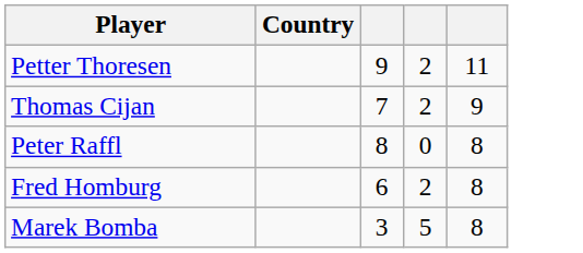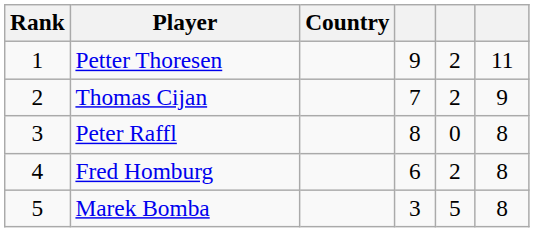 <table class="wikitable sortable" style="text-align: center;">
 <tr>
+<th width=30>Rank</th>
 <th width=150>Player</th>
 <th>Country</th>
 <th width=20></th>
 <th width=20></th>
 <th width=30></th>
 </tr>
 <tr>
+<td>1</td>
 <td align=left><a href='#'>Petter Thoresen</a></td>
 <td align=left></td>
 <td>9</td>
 <td>2</td>
 <td>11</td>
 </tr>
 <tr>
+<td>2</td>
 <td align=left><a href='#'>Thomas Cijan</a></td>
 <td align=left></td>
 <td>7</td>
 <td>2</td>
 <td>9</td>
 </tr>
 <tr>
+<td>3</td>
 <td align=left><a href='#'>Peter Raffl</a></td>
 <td align=left></td>
 <td>8</td>
 <td>0</td>
 <td>8</td>
 </tr>
 <tr>
+<td>4</td>
 <td align=left><a href='#'>Fred Homburg</a></td>
 <td align=left></td>
 <td>6</td>
 <td>2</td>
 <td>8</td>
 </tr>
 <tr>
+<td>5</td>
 <td align=left><a href='#'>Marek Bomba</a></td>
 <td align=left></td>
 <td>3</td>
 <td>5</td>
 <td>8</td>
 </tr>
 </table>
